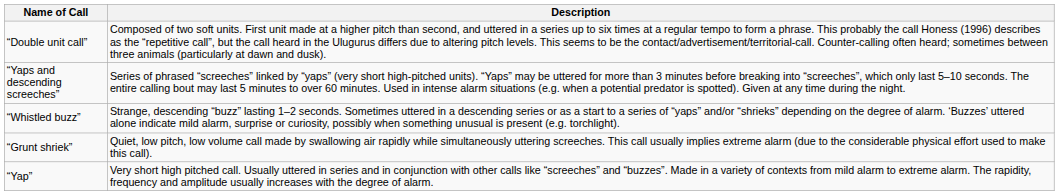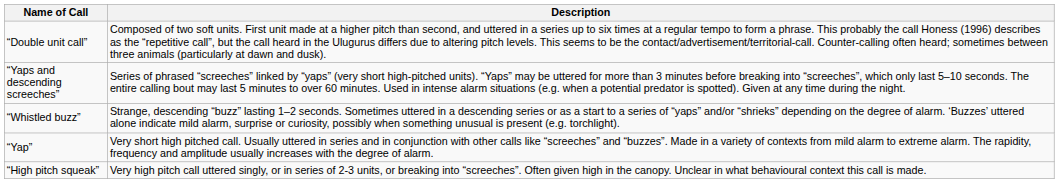 <table class="wikitable">
 <tr>
 <th>Name of Call</th>
 <th>Description</th>
 </tr>
 <tr>
 <td>“Double unit call”</td>
 <td>Composed of two soft units. First unit made at a higher pitch than second, and uttered in a series up to six times at a regular tempo to form a phrase. This probably the call Honess (1996) describes as the “repetitive call”, but the call heard in the Ulugurus differs due to altering pitch levels. This seems to be the contact/advertisement/territorial-call. Counter-calling often heard; sometimes between three animals (particularly at dawn and dusk).</td>
 </tr>
 <tr>
 <td>“Yaps and descending screeches”</td>
 <td>Series of phrased “screeches” linked by “yaps” (very short high-pitched units). “Yaps” may be uttered for more than 3 minutes before breaking into “screeches”, which only last 5–10 seconds. The entire calling bout may last 5 minutes to over 60 minutes. Used in intense alarm situations (e.g. when a potential predator is spotted). Given at any time during the night.</td>
 </tr>
 <tr>
 <td>“Whistled buzz”</td>
 <td>Strange, descending “buzz” lasting 1–2 seconds. Sometimes uttered in a descending series or as a start to a series of “yaps” and/or “shrieks” depending on the degree of alarm. ‘Buzzes’ uttered alone indicate mild alarm, surprise or curiosity, possibly when something unusual is present (e.g. torchlight).</td>
 </tr>
 <tr>
-<td>“Grunt shriek”</td>
-<td>Quiet, low pitch, low volume call made by swallowing air rapidly while simultaneously uttering screeches. This call usually implies extreme alarm (due to the considerable physical effort used to make this call).</td>
-</tr>
-<tr>
 <td>“Yap”</td>
 <td>Very short high pitched call. Usually uttered in series and in conjunction with other calls like “screeches” and “buzzes”. Made in a variety of contexts from mild alarm to extreme alarm.  The rapidity, frequency and amplitude usually increases with the degree of alarm.</td>
 </tr>
+<tr>
+<td>“High pitch squeak”</td>
+<td>Very high pitch call uttered singly, or in series of 2-3 units, or breaking into “screeches”. Often given high in the canopy. Unclear in what behavioural context this call is made.</td>
+</tr>
 </table>
